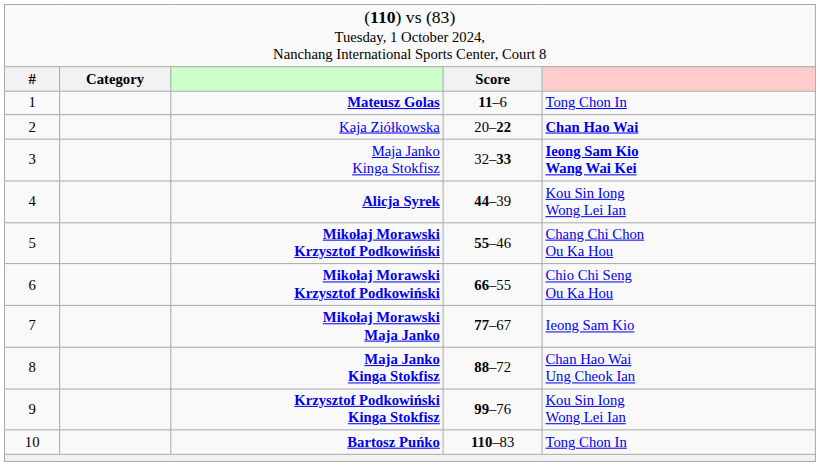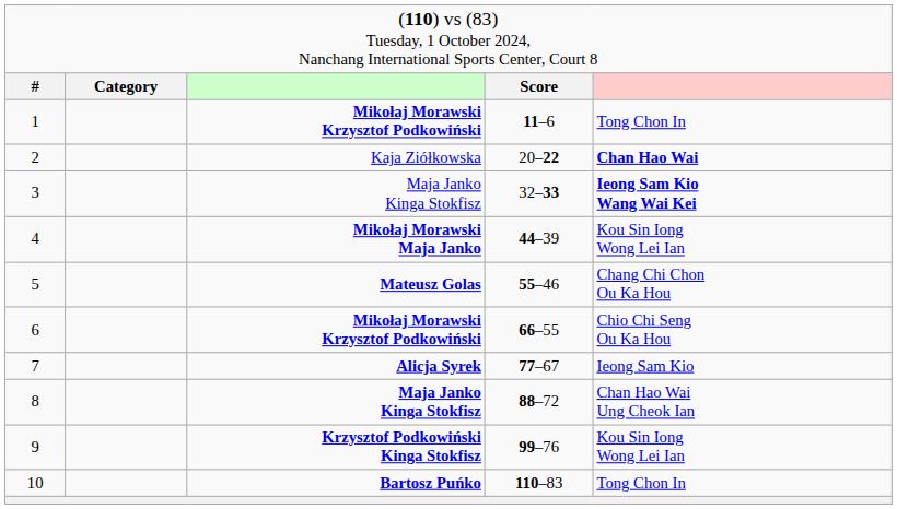 <table class="wikitable mw-collapsible mw-collapsed" style="font-size:90%; text-align:center" width="90%">
 <tr>
 <td colspan="5"><big>(<strong>110</strong>) <strong></strong> vs  (83)</big><br>Tuesday, 1 October 2024, <br>Nanchang International Sports Center, Court 8</td>
 </tr>
 <tr>
 <th width="25">#</th>
 <th width="50">Category</th>
 <th style="background-color:#CCFFCC" width="150"></th>
 <th width="50">Score<br></th>
 <th style="background-color:#FFCCCC" width="150"></th>
 </tr>
 <tr>
 <td>1</td>
 <td></td>
-<td align="right"><strong><a href='#'>Mateusz Golas</a> </strong></td>
+<td align="right"><strong><a href='#'>Mikołaj Morawski</a> <br><a href='#'>Krzysztof Podkowiński</a> </strong></td>
 <td><strong>11</strong>–6<br></td>
 <td align="left"> <a href='#'>Tong Chon In</a></td>
 </tr>
 <tr>
 <td>2</td>
 <td></td>
 <td align="right"><a href='#'>Kaja Ziółkowska</a> </td>
 <td>20–<strong>22</strong><br></td>
 <td align="left"><strong> <a href='#'>Chan Hao Wai</a></strong></td>
 </tr>
 <tr>
 <td>3</td>
 <td></td>
 <td align="right"><a href='#'>Maja Janko</a> <br><a href='#'>Kinga Stokfisz</a> </td>
 <td>32–<strong>33</strong><br></td>
 <td align="left"><strong> <a href='#'>Ieong Sam Kio</a><br> <a href='#'>Wang Wai Kei</a></strong></td>
 </tr>
 <tr>
 <td>4</td>
 <td></td>
-<td align="right"><strong><a href='#'>Alicja Syrek</a> </strong></td>
+<td align="right"><strong><a href='#'>Mikołaj Morawski</a> <br><a href='#'>Maja Janko</a> </strong></td>
 <td><strong>44</strong>–39<br></td>
 <td align="left"> <a href='#'>Kou Sin Iong</a><br> <a href='#'>Wong Lei Ian</a></td>
 </tr>
 <tr>
 <td>5</td>
 <td></td>
-<td align="right"><strong><a href='#'>Mikołaj Morawski</a> <br><a href='#'>Krzysztof Podkowiński</a> </strong></td>
+<td align="right"><strong><a href='#'>Mateusz Golas</a> </strong></td>
 <td><strong>55</strong>–46<br></td>
 <td align="left"> <a href='#'>Chang Chi Chon</a><br> <a href='#'>Ou Ka Hou</a></td>
 </tr>
 <tr>
 <td>6</td>
 <td></td>
 <td align="right"><strong><a href='#'>Mikołaj Morawski</a> <br><a href='#'>Krzysztof Podkowiński</a> </strong></td>
 <td><strong>66</strong>–55<br></td>
 <td align="left"> <a href='#'>Chio Chi Seng</a><br> <a href='#'>Ou Ka Hou</a></td>
 </tr>
 <tr>
 <td>7</td>
 <td></td>
-<td align="right"><strong><a href='#'>Mikołaj Morawski</a> <br><a href='#'>Maja Janko</a> </strong></td>
+<td align="right"><strong><a href='#'>Alicja Syrek</a> </strong></td>
 <td><strong>77</strong>–67<br></td>
 <td align="left"> <a href='#'>Ieong Sam Kio</a></td>
 </tr>
 <tr>
 <td>8</td>
 <td></td>
 <td align="right"><strong><a href='#'>Maja Janko</a> <br><a href='#'>Kinga Stokfisz</a> </strong></td>
 <td><strong>88</strong>–72<br></td>
 <td align="left"> <a href='#'>Chan Hao Wai</a><br> <a href='#'>Ung Cheok Ian</a></td>
 </tr>
 <tr>
 <td>9</td>
 <td></td>
 <td align="right"><strong><a href='#'>Krzysztof Podkowiński</a> <br><a href='#'>Kinga Stokfisz</a> </strong></td>
 <td><strong>99</strong>–76<br></td>
 <td align="left"> <a href='#'>Kou Sin Iong</a><br> <a href='#'>Wong Lei Ian</a></td>
 </tr>
 <tr>
 <td>10</td>
 <td></td>
 <td align="right"><strong><a href='#'>Bartosz Puńko</a> </strong></td>
 <td><strong>110</strong>–83<br></td>
 <td align="left"> <a href='#'>Tong Chon In</a></td>
 </tr>
 <tr>
 <th colspan="5"></th>
 </tr>
 </table>
